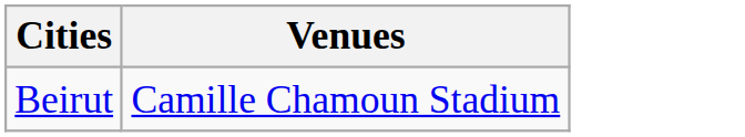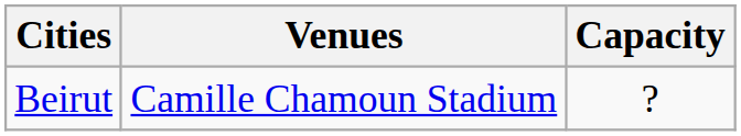 <table class="wikitable">
 <tr>
 <th>Cities</th>
 <th>Venues</th>
+<th>Capacity</th>
 </tr>
 <tr>
 <td rowspan=1><a href='#'>Beirut</a></td>
 <td><a href='#'>Camille Chamoun Stadium</a></td>
+<td align="center">?</td>
 </tr>
 </table>
